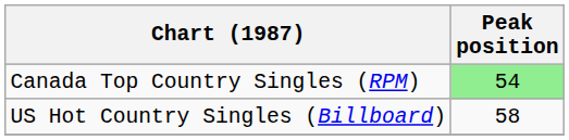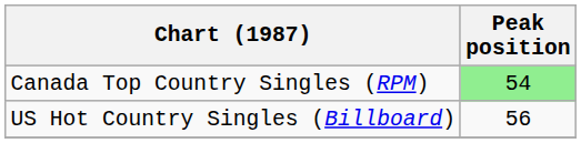 <table class="wikitable sortable">
 <tr>
 <th align="left">Chart (1987)</th>
 <th align="center">Peak<br>position</th>
 </tr>
 <tr>
 <td align="left">Canada Top Country Singles (<em><a href='#'>RPM</a></em>)</td>
 <td align="center" style="background: lightgreen;">54</td>
 </tr>
 <tr>
 <td align="left">US Hot Country Singles (<em><a href='#'>Billboard</a></em>)</td>
-<td align="center">58</td>
+<td align="center">56</td>
 </tr>
 <tr>
 </tr>
 </table>
